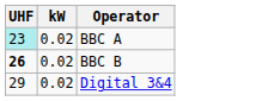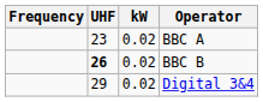 <table class="wikitable sortable">
 <tr>
+<th>Frequency</th>
 <th>UHF</th>
 <th>kW</th>
 <th>Operator</th>
 </tr>
 <tr>
-<td style="background: paleturquoise;">23</td>
+<td></td>
+<td>23</td>
 <td>0.02</td>
 <td>BBC A</td>
 </tr>
 <tr>
+<td></td>
 <td><strong>26</strong></td>
 <td>0.02</td>
 <td>BBC B</td>
 </tr>
 <tr>
+<td></td>
 <td>29</td>
 <td>0.02</td>
 <td><a href='#'>Digital 3&4</a></td>
 </tr>
 </table>
